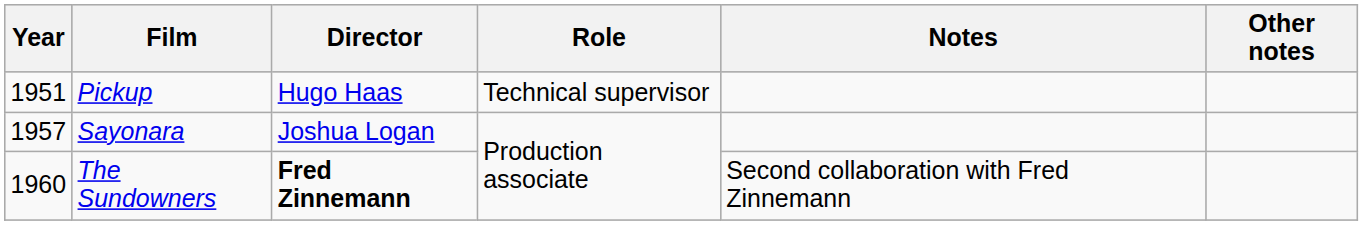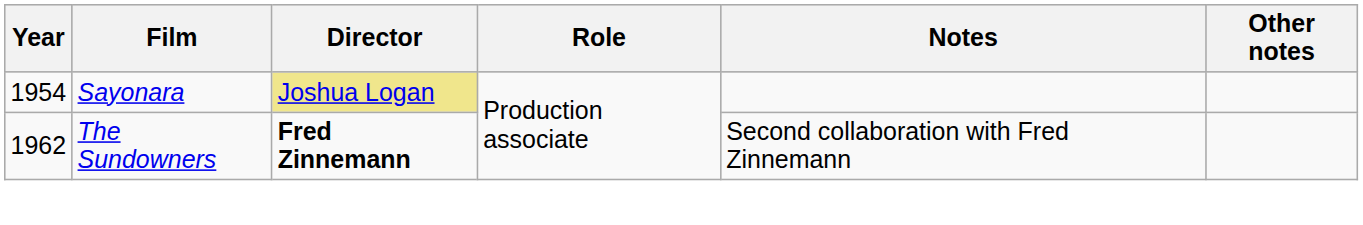 <table class="wikitable">
 <tr>
 <th>Year</th>
 <th>Film</th>
 <th>Director</th>
 <th>Role</th>
 <th>Notes</th>
 <th>Other notes</th>
 </tr>
 <tr>
-<td>1951</td>
-<td><em><a href='#'>Pickup</a></em></td>
-<td><a href='#'>Hugo Haas</a></td>
-<td>Technical supervisor</td>
-<td></td>
-<td></td>
-</tr>
-<tr>
-<td>1957</td>
+<td>1954</td>
 <td><em><a href='#'>Sayonara</a></em></td>
-<td><a href='#'>Joshua Logan</a></td>
+<td style="background: khaki;"><a href='#'>Joshua Logan</a></td>
 <td rowspan=2>Production associate</td>
 <td></td>
 <td></td>
 </tr>
 <tr>
-<td>1960</td>
+<td>1962</td>
 <td><em><a href='#'>The Sundowners</a></em></td>
 <td><strong>Fred Zinnemann</strong></td>
 <td>Second collaboration with Fred Zinnemann</td>
 <td><small></small></td>
 </tr>
 </table>
